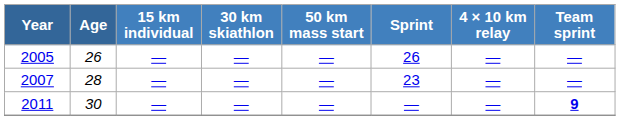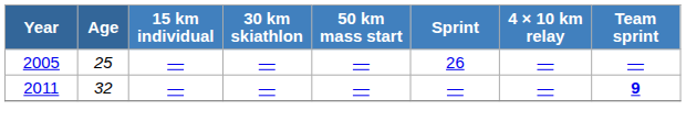 <table class="wikitable" style="font-size:95%; text-align:center; border:grey solid 1px; border-collapse:collapse; background:#ffffff;">
 <tr>
 <th style="background-color:#369; color:white; width:60px;"> Year </th>
 <th style="background-color:#369; color:white; width:40px;"> Age </th>
 <th style="background-color:#4180be; color:white; width:75px;"> 15 km <br> individual </th>
 <th style="background-color:#4180be; color:white; width:75px;"> 30 km <br> skiathlon </th>
 <th style="background-color:#4180be; color:white; width:75px;"> 50 km <br> mass start </th>
 <th style="background-color:#4180be; color:white; width:75px;"> Sprint </th>
 <th style="background-color:#4180be; color:white; width:75px;"> 4 × 10 km <br> relay </th>
 <th style="background-color:#4180be; color:white; width:75px;"> Team <br> sprint </th>
 </tr>
 <tr>
 <td><a href='#'>2005</a></td>
-<td><em>26</em></td>
+<td><em>25</em></td>
 <td><a href='#'>—</a></td>
 <td><a href='#'>—</a></td>
 <td><a href='#'>—</a></td>
 <td><a href='#'>26</a></td>
 <td><a href='#'>—</a></td>
 <td><a href='#'>—</a></td>
 </tr>
 <tr>
-<td><a href='#'>2007</a></td>
-<td><em>28</em></td>
-<td><a href='#'>—</a></td>
-<td><a href='#'>—</a></td>
-<td><a href='#'>—</a></td>
-<td><a href='#'>23</a></td>
-<td><a href='#'>—</a></td>
-<td><a href='#'>—</a></td>
-</tr>
-<tr>
 <td><a href='#'>2011</a></td>
-<td><em>30</em></td>
+<td><em>32</em></td>
 <td><a href='#'>—</a></td>
 <td><a href='#'>—</a></td>
 <td><a href='#'>—</a></td>
 <td><a href='#'>—</a></td>
 <td><a href='#'>—</a></td>
 <td><strong><a href='#'>9</a></strong></td>
 </tr>
 <tr>
 </tr>
 </table>
